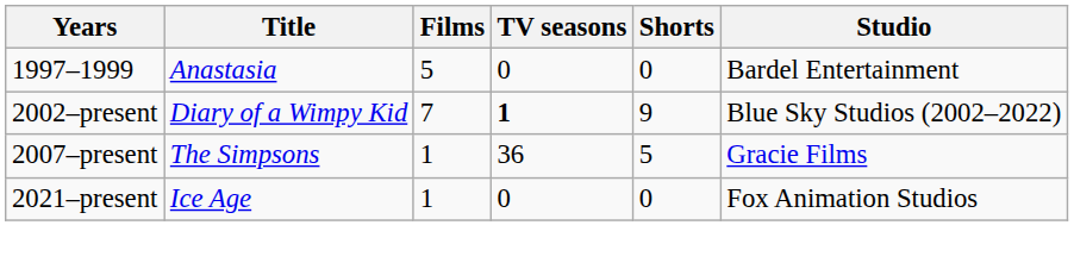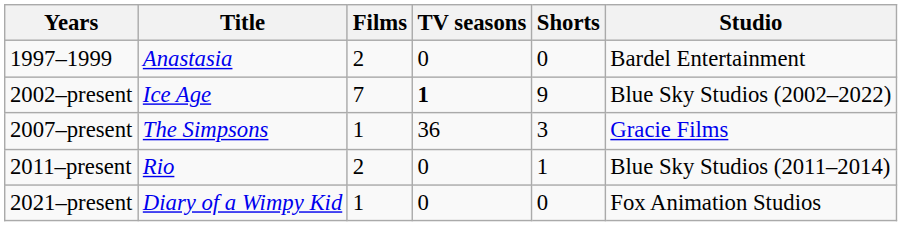 <table class="wikitable sortable">
 <tr>
 <th>Years</th>
 <th>Title</th>
 <th>Films</th>
 <th>TV seasons</th>
 <th>Shorts</th>
 <th>Studio</th>
 </tr>
 <tr>
 <td>1997–1999</td>
 <td><em><a href='#'>Anastasia</a></em></td>
-<td>5</td>
+<td>2</td>
 <td>0</td>
 <td>0</td>
 <td>Bardel Entertainment</td>
 </tr>
 <tr>
 <td>2002–present</td>
-<td><em><a href='#'>Diary of a Wimpy Kid</a></em></td>
+<td><em><a href='#'>Ice Age</a></em></td>
 <td>7</td>
 <td><strong>1</strong></td>
 <td>9</td>
 <td>Blue Sky Studios (2002–2022)</td>
 </tr>
 <tr>
 <td>2007–present</td>
 <td><em><a href='#'>The Simpsons</a></em></td>
 <td>1</td>
 <td>36</td>
-<td>5</td>
+<td>3</td>
 <td><a href='#'>Gracie Films</a></td>
 </tr>
 <tr>
+<td>2011–present</td>
+<td><em><a href='#'>Rio</a></em></td>
+<td>2</td>
+<td>0</td>
+<td>1</td>
+<td>Blue Sky Studios (2011–2014)</td>
+</tr>
+<tr>
 <td>2021–present</td>
-<td><em><a href='#'>Ice Age</a></em></td>
+<td><em><a href='#'>Diary of a Wimpy Kid</a></em></td>
 <td>1</td>
 <td>0</td>
 <td>0</td>
 <td>Fox Animation Studios</td>
 </tr>
 </table>
